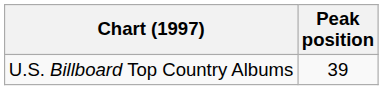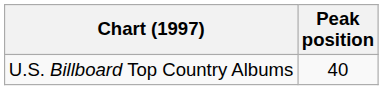 <table class="wikitable">
 <tr>
 <th>Chart (1997)</th>
 <th>Peak<br>position</th>
 </tr>
 <tr>
 <td>U.S. <em>Billboard</em> Top Country Albums</td>
-<td align="center">39</td>
+<td align="center">40</td>
 </tr>
 </table>
